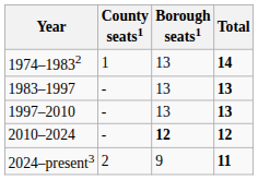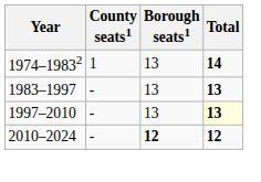 <table class="wikitable">
 <tr>
 <th>Year</th>
 <th>County<br>seats<sup>1</sup></th>
 <th>Borough<br>seats<sup>1</sup></th>
 <th>Total</th>
 </tr>
 <tr>
 <td>1974–1983<sup>2</sup></td>
 <td>1</td>
 <td>13</td>
 <td><strong>14</strong></td>
 </tr>
 <tr>
 <td>1983–1997</td>
 <td>-</td>
 <td>13</td>
 <td><strong>13</strong></td>
 </tr>
 <tr>
 <td>1997–2010</td>
 <td>-</td>
 <td>13</td>
-<td><strong>13</strong></td>
+<td style="background: lightyellow;"><strong>13</strong></td>
 </tr>
 <tr>
 <td>2010–2024</td>
 <td>-</td>
 <td><strong>12</strong></td>
 <td><strong>12</strong></td>
 </tr>
-<tr>
-<td>2024–present<sup>3</sup></td>
-<td>2</td>
-<td>9</td>
-<td><strong>11</strong></td>
-</tr>
 </table>
